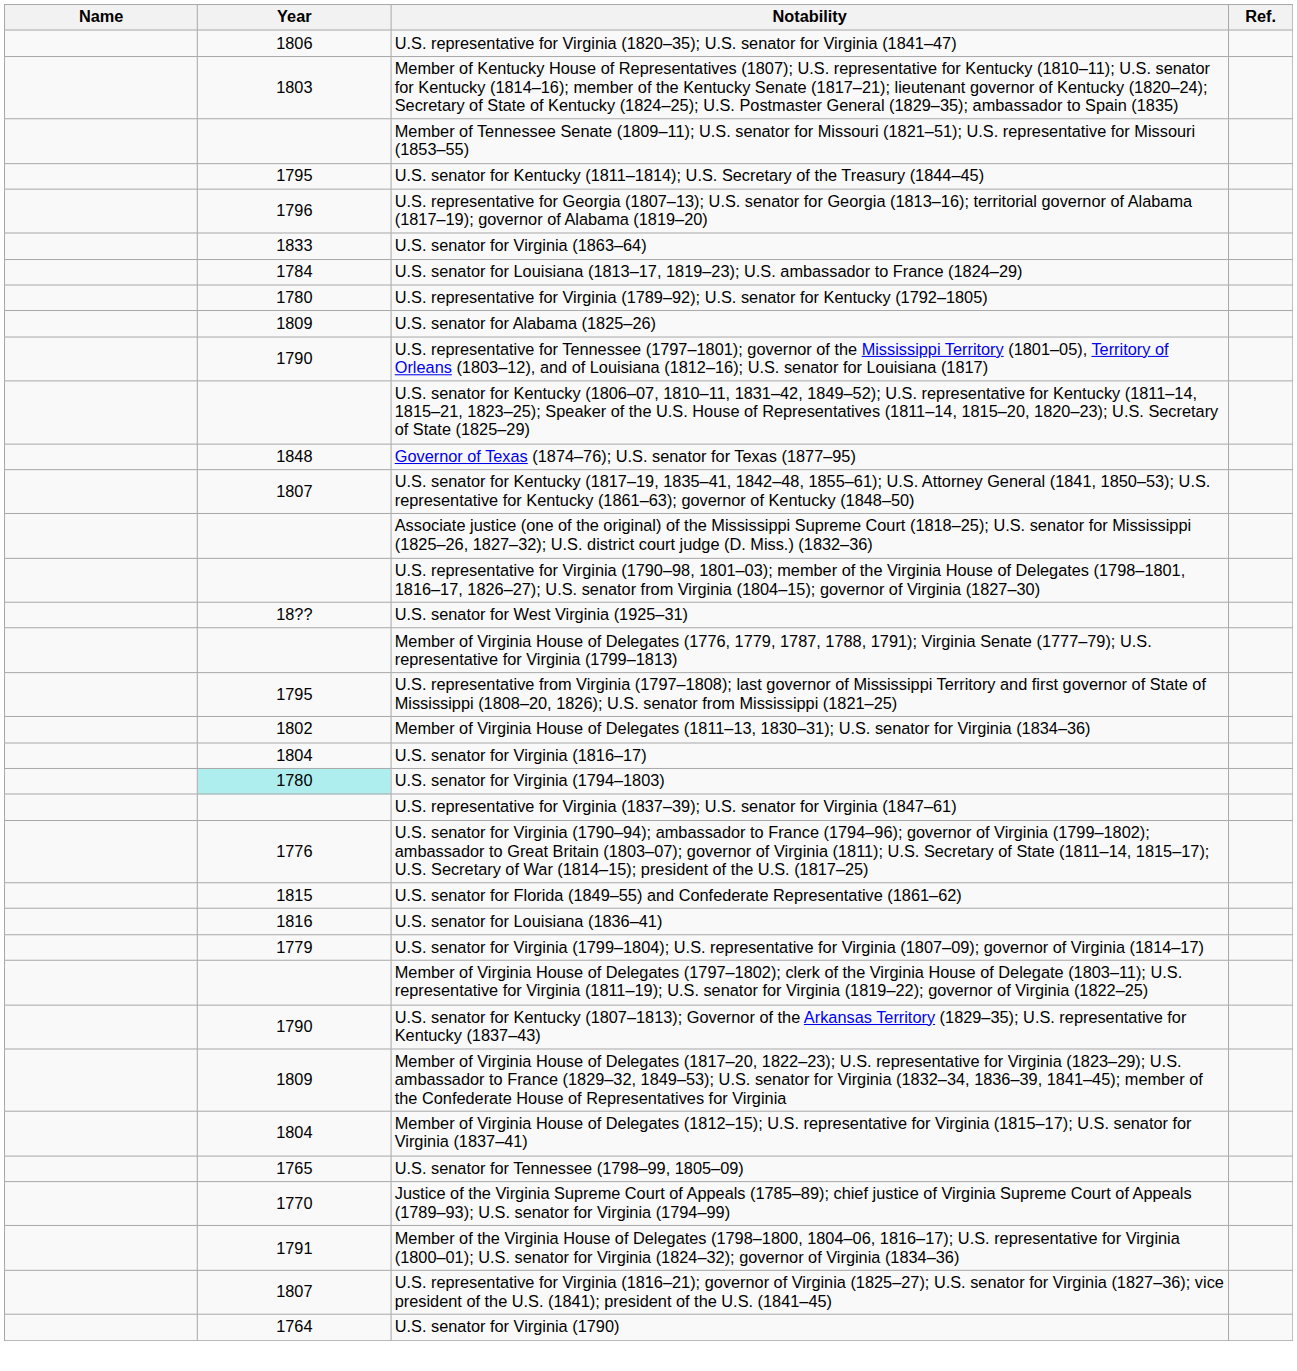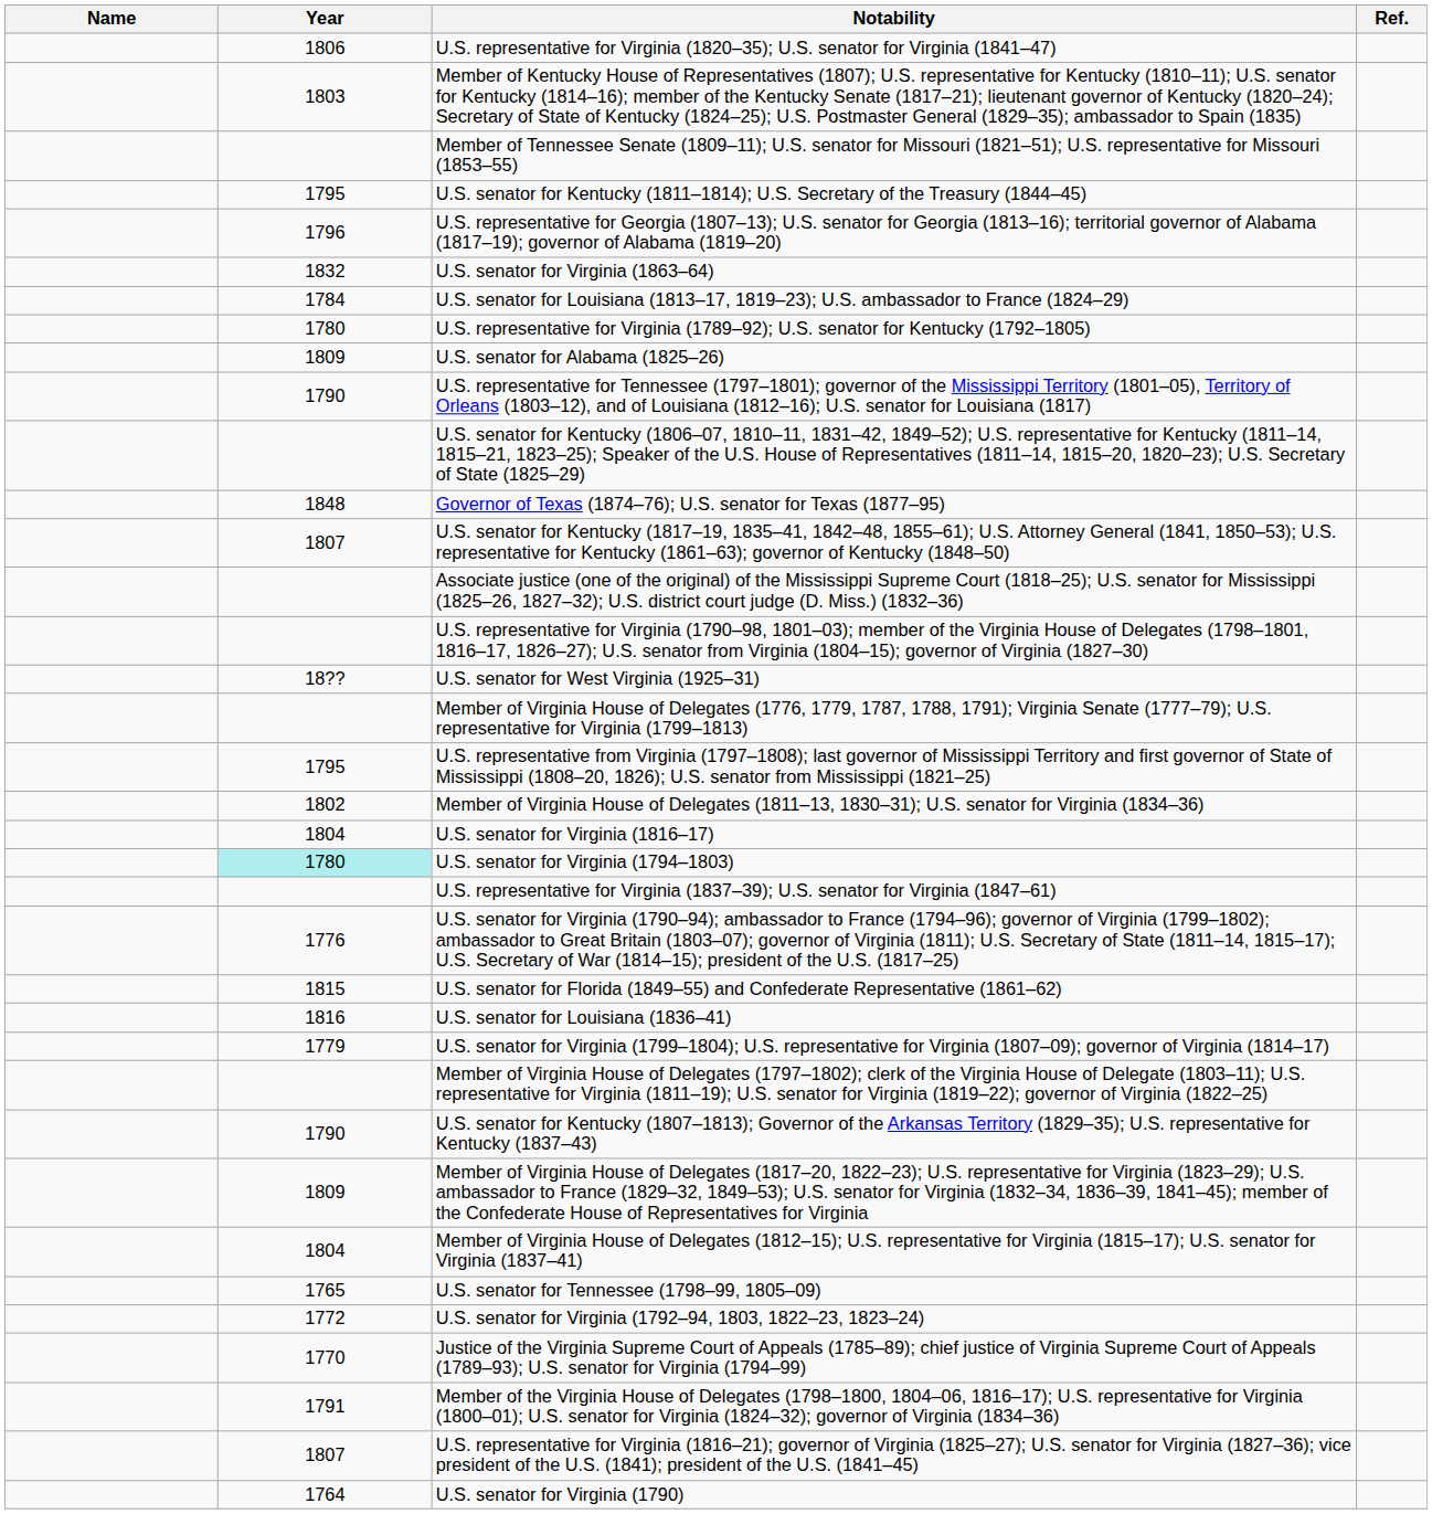 <table class="wikitable sortable" style="width:100%">
 <tr>
 <th width="15%">Name</th>
 <th width="15%">Year</th>
 <th width="65%" class="unsortable">Notability</th>
 <th width="5%" class="unsortable">Ref.</th>
 </tr>
 <tr>
 <td></td>
 <td align="center">1806</td>
 <td>U.S. representative for Virginia (1820–35); U.S. senator for Virginia (1841–47)</td>
 <td align="center"></td>
 </tr>
 <tr>
 <td></td>
 <td align="center">1803</td>
 <td>Member of Kentucky House of Representatives (1807); U.S. representative for Kentucky (1810–11); U.S. senator for Kentucky (1814–16); member of the Kentucky Senate (1817–21); lieutenant governor of Kentucky (1820–24); Secretary of State of Kentucky (1824–25); U.S. Postmaster General (1829–35); ambassador to Spain (1835)</td>
 <td align="center"></td>
 </tr>
 <tr>
 <td></td>
 <td align="center"></td>
 <td>Member of Tennessee Senate (1809–11); U.S. senator for Missouri (1821–51); U.S. representative for Missouri (1853–55)</td>
 <td align="center"></td>
 </tr>
 <tr>
 <td></td>
 <td align="center">1795</td>
 <td>U.S. senator for Kentucky (1811–1814); U.S. Secretary of the Treasury (1844–45)</td>
 <td align="center"></td>
 </tr>
 <tr>
 <td></td>
 <td align="center">1796</td>
 <td>U.S. representative for Georgia (1807–13); U.S. senator for Georgia (1813–16); territorial governor of Alabama (1817–19); governor of Alabama (1819–20)</td>
 <td align="center"></td>
 </tr>
 <tr>
 <td></td>
-<td align="center">1833</td>
+<td align="center">1832</td>
 <td>U.S. senator for Virginia (1863–64)</td>
 <td align="center"></td>
 </tr>
 <tr>
 <td></td>
 <td align="center">1784</td>
 <td>U.S. senator for Louisiana (1813–17, 1819–23); U.S. ambassador to France (1824–29)</td>
 <td align="center"></td>
 </tr>
 <tr>
 <td></td>
 <td align="center">1780</td>
 <td>U.S. representative for Virginia (1789–92); U.S. senator for Kentucky (1792–1805)</td>
 <td align="center"></td>
 </tr>
 <tr>
 <td></td>
 <td align="center">1809</td>
 <td>U.S. senator for Alabama (1825–26)</td>
 <td align="center"></td>
 </tr>
 <tr>
 <td></td>
 <td align="center">1790</td>
 <td>U.S. representative for Tennessee (1797–1801); governor of the <a href='#'>Mississippi Territory</a> (1801–05), <a href='#'>Territory of Orleans</a> (1803–12), and of Louisiana (1812–16); U.S. senator for Louisiana (1817)</td>
 <td align="center"></td>
 </tr>
 <tr>
 <td></td>
 <td align="center"></td>
 <td>U.S. senator for Kentucky (1806–07, 1810–11, 1831–42, 1849–52); U.S. representative for Kentucky (1811–14, 1815–21, 1823–25); Speaker of the U.S. House of Representatives (1811–14, 1815–20, 1820–23); U.S. Secretary of State (1825–29)</td>
 <td align="center"></td>
 </tr>
 <tr>
 <td></td>
 <td align="center">1848</td>
 <td><a href='#'>Governor of Texas</a> (1874–76); U.S. senator for Texas (1877–95)</td>
 <td align="center"></td>
 </tr>
 <tr>
 <td></td>
 <td align="center">1807</td>
 <td>U.S. senator for Kentucky (1817–19, 1835–41, 1842–48, 1855–61); U.S. Attorney General (1841, 1850–53); U.S. representative for Kentucky (1861–63); governor of Kentucky (1848–50)</td>
 <td align="center"></td>
 </tr>
 <tr>
 <td></td>
 <td align="center"></td>
 <td>Associate justice (one of the original) of the Mississippi Supreme Court (1818–25); U.S. senator for Mississippi (1825–26, 1827–32); U.S. district court judge (D. Miss.) (1832–36)</td>
 <td align="center"></td>
 </tr>
 <tr>
 <td></td>
 <td align="center"></td>
 <td>U.S. representative for Virginia (1790–98, 1801–03); member of the Virginia House of Delegates (1798–1801, 1816–17, 1826–27); U.S. senator from Virginia (1804–15); governor of Virginia (1827–30)</td>
 <td align="center"></td>
 </tr>
 <tr>
 <td></td>
 <td align="center">18??</td>
 <td>U.S. senator for West Virginia (1925–31)</td>
 <td align="center"></td>
 </tr>
 <tr>
 <td></td>
 <td align="center"></td>
 <td>Member of Virginia House of Delegates (1776, 1779, 1787, 1788, 1791); Virginia Senate (1777–79); U.S. representative for Virginia (1799–1813)</td>
 <td align="center"></td>
 </tr>
 <tr>
 <td></td>
 <td align="center">1795</td>
 <td>U.S. representative from Virginia (1797–1808); last governor of Mississippi Territory and first governor of State of Mississippi (1808–20, 1826); U.S. senator from Mississippi (1821–25)</td>
 <td align="center"></td>
 </tr>
 <tr>
 <td></td>
 <td align="center">1802</td>
 <td>Member of Virginia House of Delegates (1811–13, 1830–31); U.S. senator for Virginia (1834–36)</td>
 <td align="center"></td>
 </tr>
 <tr>
 <td></td>
 <td align="center">1804</td>
 <td>U.S. senator for Virginia (1816–17)</td>
 <td align="center"></td>
 </tr>
 <tr>
 <td></td>
 <td align="center" style="background: paleturquoise;">1780</td>
 <td>U.S. senator for Virginia (1794–1803)</td>
 <td align="center"></td>
 </tr>
 <tr>
 <td></td>
 <td align="center"></td>
 <td>U.S. representative for Virginia (1837–39); U.S. senator for Virginia (1847–61)</td>
 <td align="center"></td>
 </tr>
 <tr>
 <td></td>
 <td align="center">1776</td>
 <td>U.S. senator for Virginia (1790–94); ambassador to France (1794–96); governor of Virginia (1799–1802); ambassador to Great Britain (1803–07); governor of Virginia (1811); U.S. Secretary of State (1811–14, 1815–17); U.S. Secretary of War (1814–15); president of the U.S. (1817–25)</td>
 <td align="center"></td>
 </tr>
 <tr>
 <td></td>
 <td align="center">1815</td>
 <td>U.S. senator for Florida (1849–55) and Confederate Representative (1861–62)</td>
 <td align="center"></td>
 </tr>
 <tr>
 <td></td>
 <td align="center">1816</td>
 <td>U.S. senator for Louisiana (1836–41)</td>
 <td align="center"></td>
 </tr>
 <tr>
 <td></td>
 <td align="center">1779</td>
 <td>U.S. senator for Virginia (1799–1804); U.S. representative for Virginia (1807–09); governor of Virginia (1814–17)</td>
 <td align="center"></td>
 </tr>
 <tr>
 <td></td>
 <td align="center"></td>
 <td>Member of Virginia House of Delegates (1797–1802); clerk of the Virginia House of Delegate (1803–11); U.S. representative for Virginia (1811–19); U.S. senator for Virginia (1819–22); governor of Virginia (1822–25)</td>
 <td align="center"></td>
 </tr>
 <tr>
 <td></td>
 <td align="center">1790</td>
 <td>U.S. senator for Kentucky (1807–1813); Governor of the <a href='#'>Arkansas Territory</a> (1829–35); U.S. representative for Kentucky (1837–43)</td>
 <td align="center"></td>
 </tr>
 <tr>
 <td></td>
 <td align="center">1809</td>
 <td>Member of Virginia House of Delegates (1817–20, 1822–23); U.S. representative for Virginia (1823–29); U.S. ambassador to France (1829–32, 1849–53); U.S. senator for Virginia (1832–34, 1836–39, 1841–45); member of the Confederate House of Representatives for Virginia</td>
 <td align="center"></td>
 </tr>
 <tr>
 <td></td>
 <td align="center">1804</td>
 <td>Member of Virginia House of Delegates (1812–15); U.S. representative for Virginia (1815–17); U.S. senator for Virginia (1837–41)</td>
 <td align="center"></td>
 </tr>
 <tr>
 <td></td>
 <td align="center">1765</td>
 <td>U.S. senator for Tennessee (1798–99, 1805–09)</td>
 <td align="center"></td>
 </tr>
 <tr>
 <td></td>
+<td align="center">1772</td>
+<td>U.S. senator for Virginia (1792–94, 1803, 1822–23, 1823–24)</td>
+<td align="center"></td>
+</tr>
+<tr>
+<td></td>
 <td align="center">1770</td>
 <td>Justice of the Virginia Supreme Court of Appeals (1785–89); chief justice of Virginia Supreme Court of Appeals (1789–93); U.S. senator for Virginia (1794–99)</td>
 <td align="center"></td>
 </tr>
 <tr>
 <td></td>
 <td align="center">1791</td>
 <td>Member of the Virginia House of Delegates (1798–1800, 1804–06, 1816–17); U.S. representative for Virginia (1800–01); U.S. senator for Virginia (1824–32); governor of Virginia (1834–36)</td>
 <td align="center"></td>
 </tr>
 <tr>
 <td></td>
 <td align="center">1807</td>
 <td>U.S. representative for Virginia (1816–21); governor of Virginia (1825–27); U.S. senator for Virginia (1827–36); vice president of the U.S. (1841); president of the U.S. (1841–45)</td>
 <td align="center"></td>
 </tr>
 <tr>
 <td></td>
 <td align="center">1764</td>
 <td>U.S. senator for Virginia (1790)</td>
 <td align="center"></td>
 </tr>
 </table>
